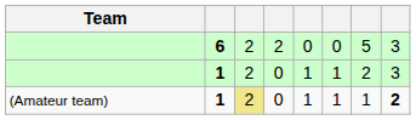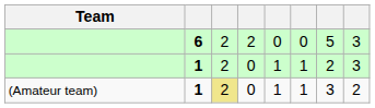 <table class="wikitable" style="text-align: center;">
 <tr>
 <th width=180>Team</th>
 <th width=20></th>
 <th width=20></th>
 <th width=20></th>
 <th width=20></th>
 <th width=20></th>
 <th width=20></th>
 <th width=20></th>
 </tr>
 <tr bgcolor=ccffcc>
 <td align=left></td>
 <td><strong>6</strong></td>
 <td>2</td>
 <td>2</td>
 <td>0</td>
 <td>0</td>
 <td>5</td>
 <td>3</td>
 </tr>
 <tr bgcolor=ccffcc>
 <td align=left></td>
 <td><strong>1</strong></td>
 <td>2</td>
 <td>0</td>
 <td>1</td>
 <td>1</td>
 <td>2</td>
 <td>3</td>
 </tr>
 <tr>
 <td align=left> <small>(Amateur team)</small></td>
 <td><strong>1</strong></td>
 <td style="background: khaki;">2</td>
 <td>0</td>
 <td>1</td>
 <td>1</td>
-<td>1</td>
-<td><strong>2</strong></td>
+<td>3</td>
+<td>2</td>
 </tr>
 </table>
